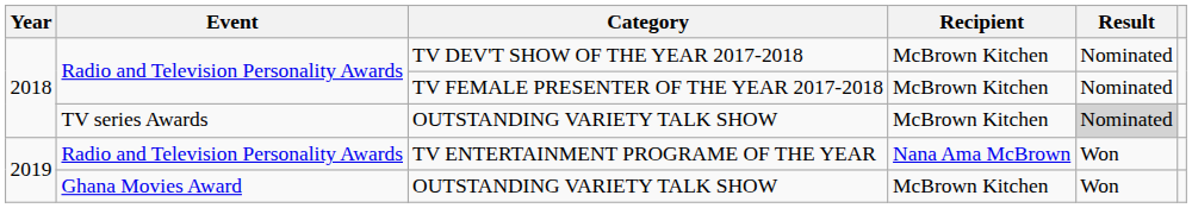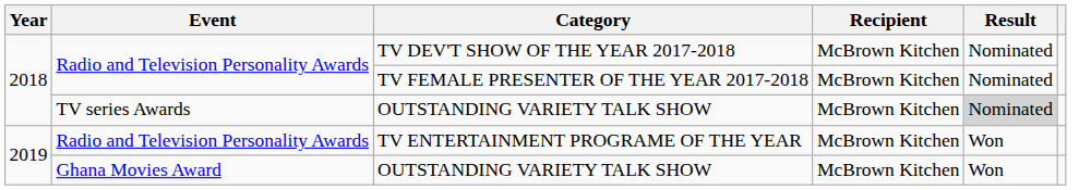 <table class="wikitable">
 <tr>
 <th>Year</th>
 <th>Event</th>
 <th>Category</th>
 <th>Recipient</th>
 <th>Result</th>
 <th></th>
 </tr>
 <tr>
 <td rowspan="3">2018</td>
 <td rowspan="2"><a href='#'>Radio and Television Personality Awards</a></td>
 <td>TV DEV'T SHOW OF THE YEAR 2017-2018</td>
 <td>McBrown Kitchen</td>
 <td>Nominated</td>
 <td rowspan="2"></td>
 </tr>
 <tr>
 <td>TV FEMALE PRESENTER OF THE YEAR 2017-2018</td>
 <td>McBrown Kitchen</td>
 <td>Nominated</td>
 </tr>
 <tr>
 <td>TV series Awards</td>
 <td>OUTSTANDING VARIETY TALK SHOW</td>
 <td>McBrown Kitchen</td>
 <td style="background: lightgrey;">Nominated</td>
 <td></td>
 </tr>
 <tr>
 <td rowspan="2">2019</td>
 <td><a href='#'>Radio and Television Personality Awards</a></td>
 <td>TV ENTERTAINMENT PROGRAME OF THE YEAR</td>
-<td><a href='#'>Nana Ama McBrown</a></td>
+<td>McBrown Kitchen</td>
 <td>Won</td>
 <td></td>
 </tr>
 <tr>
 <td><a href='#'>Ghana Movies Award</a></td>
 <td>OUTSTANDING VARIETY TALK SHOW</td>
 <td>McBrown Kitchen</td>
 <td>Won</td>
 <td></td>
 </tr>
 </table>
